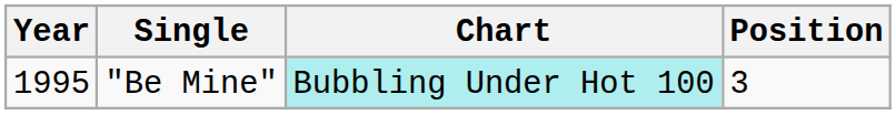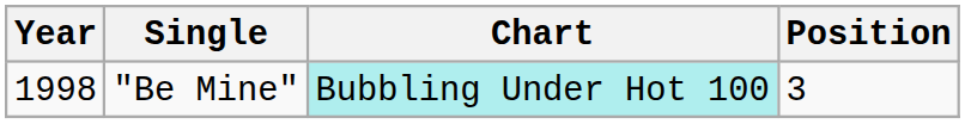 <table class="wikitable">
 <tr>
 <th align="left">Year</th>
 <th align="left">Single</th>
 <th align="left">Chart</th>
 <th align="left">Position</th>
 </tr>
 <tr>
-<td align="left">1995</td>
+<td align="left">1998</td>
 <td align="left">"Be Mine"</td>
 <td align="left" style="background: paleturquoise;">Bubbling Under Hot 100</td>
 <td align="left">3</td>
 </tr>
 <tr>
 </tr>
 </table>
